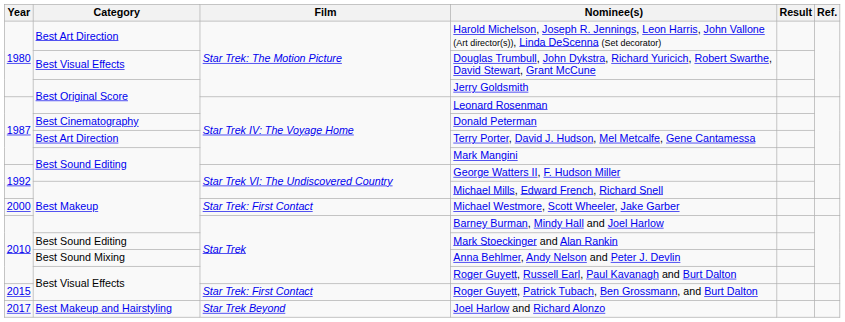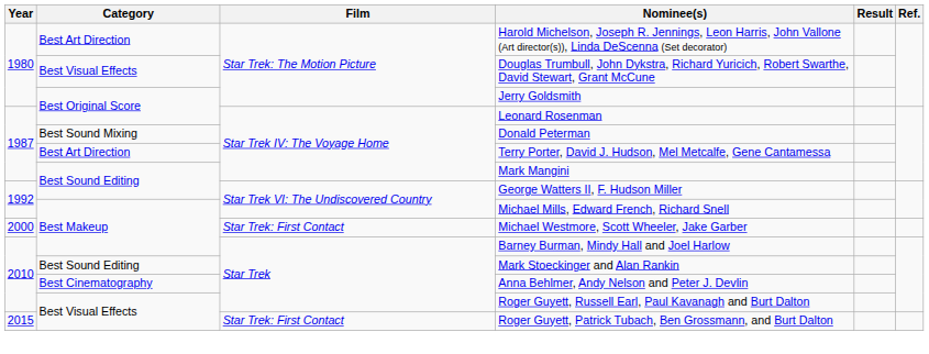 <table class="wikitable">
 <tr>
 <th style="width: 1%;">Year</th>
 <th style="width: 20%;">Category</th>
 <th style="width: 30%;">Film</th>
 <th>Nominee(s)</th>
 <th style="width: 4%;">Result</th>
 <th style="width: 1%;">Ref.</th>
 </tr>
 <tr>
 <td rowspan="3"><a href='#'>1980</a></td>
 <td><a href='#'>Best Art Direction</a></td>
 <td rowspan="3"><em><a href='#'>Star Trek: The Motion Picture</a></em></td>
 <td><a href='#'>Harold Michelson</a>, <a href='#'>Joseph R. Jennings</a>, <a href='#'>Leon Harris</a>, <a href='#'>John Vallone</a> <small>(Art director(s))</small>, <a href='#'>Linda DeScenna</a> <small>(Set decorator)</small></td>
 <td></td>
 <td rowspan="3"></td>
 </tr>
 <tr>
 <td><a href='#'>Best Visual Effects</a></td>
 <td><a href='#'>Douglas Trumbull</a>, <a href='#'>John Dykstra</a>, <a href='#'>Richard Yuricich</a>, <a href='#'>Robert Swarthe</a>, <a href='#'>David Stewart</a>, <a href='#'>Grant McCune</a></td>
 <td></td>
 </tr>
 <tr>
 <td rowspan="2"><a href='#'>Best Original Score</a></td>
 <td><a href='#'>Jerry Goldsmith</a></td>
 <td></td>
 </tr>
 <tr>
 <td rowspan="4"><a href='#'>1987</a></td>
 <td rowspan="4"><em><a href='#'>Star Trek IV: The Voyage Home</a></em></td>
 <td><a href='#'>Leonard Rosenman</a></td>
 <td></td>
 <td rowspan="4"></td>
 </tr>
 <tr>
-<td><a href='#'>Best Cinematography</a></td>
+<td>Best Sound Mixing</td>
 <td><a href='#'>Donald Peterman</a></td>
 <td></td>
 </tr>
 <tr>
 <td><a href='#'>Best Art Direction</a></td>
 <td><a href='#'>Terry Porter</a>, <a href='#'>David J. Hudson</a>, <a href='#'>Mel Metcalfe</a>, <a href='#'>Gene Cantamessa</a></td>
 <td></td>
 </tr>
 <tr>
 <td rowspan="2"><a href='#'>Best Sound Editing</a></td>
 <td><a href='#'>Mark Mangini</a></td>
 <td></td>
 </tr>
 <tr>
 <td rowspan="2"><a href='#'>1992</a></td>
 <td rowspan="2"><em><a href='#'>Star Trek VI: The Undiscovered Country</a></em></td>
 <td><a href='#'>George Watters II</a>, <a href='#'>F. Hudson Miller</a></td>
 <td></td>
 <td rowspan="2"></td>
 </tr>
 <tr>
 <td rowspan="3"><a href='#'>Best Makeup</a></td>
 <td><a href='#'>Michael Mills</a>, <a href='#'>Edward French</a>, <a href='#'>Richard Snell</a></td>
 <td></td>
 </tr>
 <tr>
 <td><a href='#'>2000</a></td>
 <td><em><a href='#'>Star Trek: First Contact</a></em></td>
 <td><a href='#'>Michael Westmore</a>, <a href='#'>Scott Wheeler</a>, <a href='#'>Jake Garber</a></td>
 <td></td>
 <td></td>
 </tr>
 <tr>
 <td rowspan="4"><a href='#'>2010</a></td>
 <td rowspan="4"><em><a href='#'>Star Trek</a></em></td>
 <td><a href='#'>Barney Burman</a>, <a href='#'>Mindy Hall</a> and <a href='#'>Joel Harlow</a></td>
 <td></td>
 <td rowspan="4"></td>
 </tr>
 <tr>
 <td>Best Sound Editing</td>
 <td><a href='#'>Mark Stoeckinger</a> and <a href='#'>Alan Rankin</a></td>
 <td></td>
 </tr>
 <tr>
-<td>Best Sound Mixing</td>
+<td><a href='#'>Best Cinematography</a></td>
 <td><a href='#'>Anna Behlmer</a>, <a href='#'>Andy Nelson</a> and <a href='#'>Peter J. Devlin</a></td>
 <td></td>
 </tr>
 <tr>
 <td rowspan="2">Best Visual Effects</td>
 <td><a href='#'>Roger Guyett</a>, <a href='#'>Russell Earl</a>, <a href='#'>Paul Kavanagh</a> and <a href='#'>Burt Dalton</a></td>
 <td></td>
 </tr>
 <tr>
 <td><a href='#'>2015</a></td>
 <td><em><a href='#'>Star Trek: First Contact</a></em></td>
 <td><a href='#'>Roger Guyett</a>, <a href='#'>Patrick Tubach</a>, <a href='#'>Ben Grossmann</a>, and <a href='#'>Burt Dalton</a></td>
 <td></td>
 <td></td>
 </tr>
-<tr>
-<td><a href='#'>2017</a></td>
-<td><a href='#'>Best Makeup and Hairstyling</a></td>
-<td><em><a href='#'>Star Trek Beyond</a></em></td>
-<td><a href='#'>Joel Harlow</a> and <a href='#'>Richard Alonzo</a></td>
-<td></td>
-<td></td>
-</tr>
 </table>
